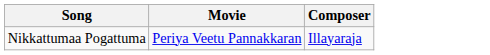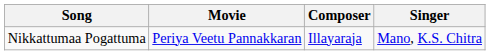 <table class="wikitable">
 <tr>
 <th>Song</th>
 <th>Movie</th>
 <th>Composer</th>
+<th>Singer</th>
 </tr>
 <tr>
 <td>Nikkattumaa Pogattuma</td>
 <td><a href='#'>Periya Veetu Pannakkaran</a></td>
 <td><a href='#'>Illayaraja</a></td>
+<td><a href='#'>Mano</a>, <a href='#'>K.S. Chitra</a></td>
 </tr>
 </table>
